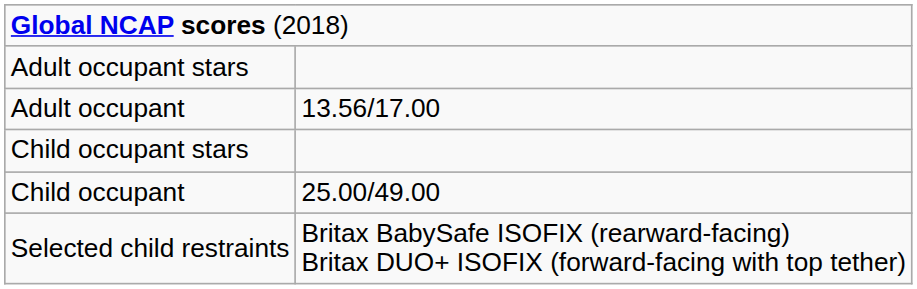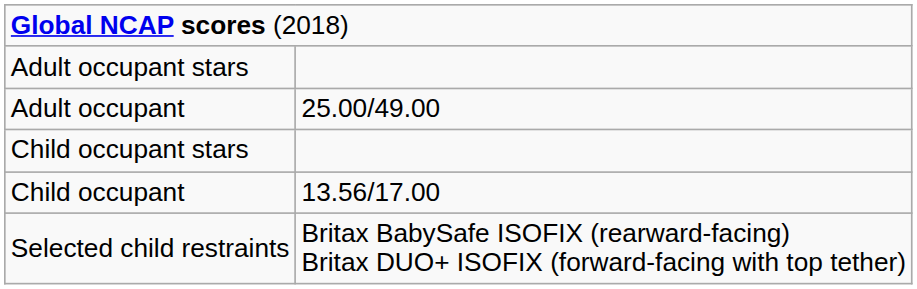 <table class="wikitable">
 <tr>
 <td colspan="2"><strong><a href='#'>Global NCAP</a> scores</strong> (2018)</td>
 </tr>
 <tr>
 <td>Adult occupant stars</td>
 <td></td>
 </tr>
 <tr>
 <td>Adult occupant</td>
-<td>13.56/17.00</td>
+<td>25.00/49.00</td>
 </tr>
 <tr>
 <td>Child occupant stars</td>
 <td></td>
 </tr>
 <tr>
 <td>Child occupant</td>
-<td>25.00/49.00</td>
+<td>13.56/17.00</td>
 </tr>
 <tr>
 <td>Selected child restraints</td>
 <td>Britax BabySafe ISOFIX (rearward-facing)<br>Britax DUO+ ISOFIX (forward-facing with top tether)</td>
 </tr>
 </table>
